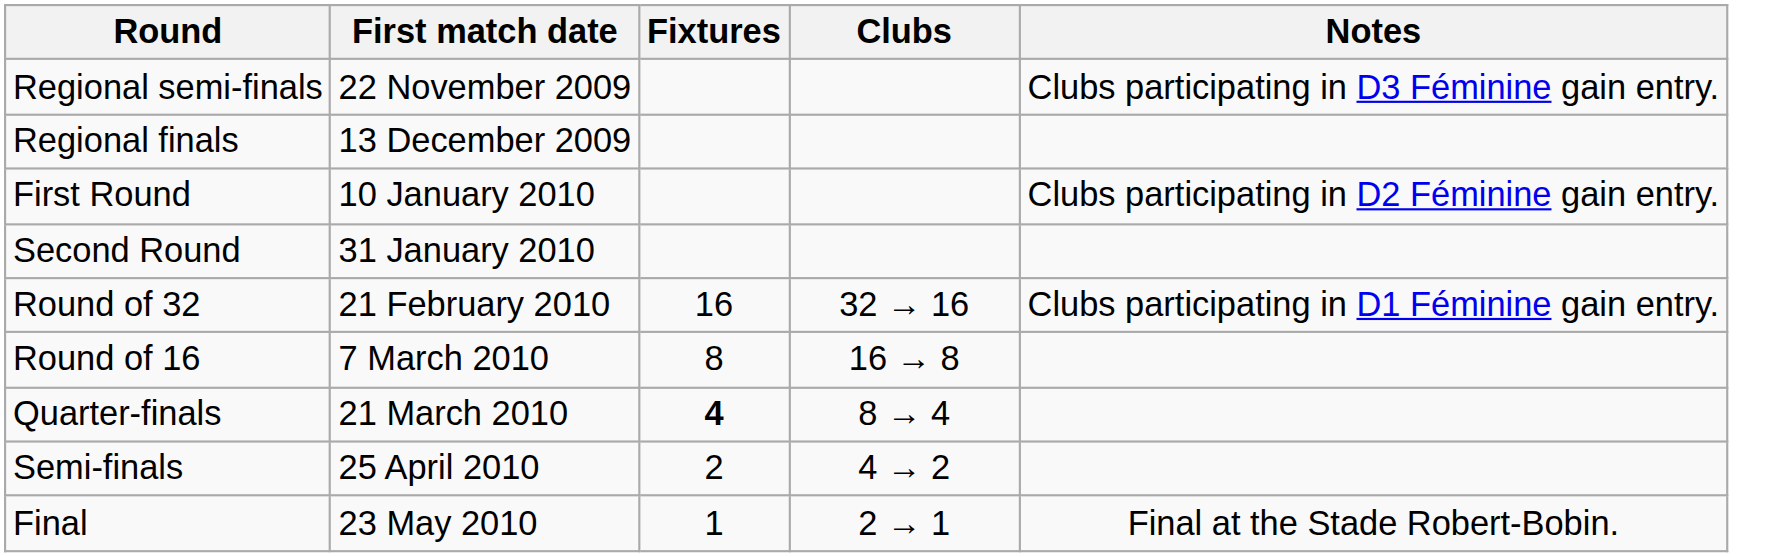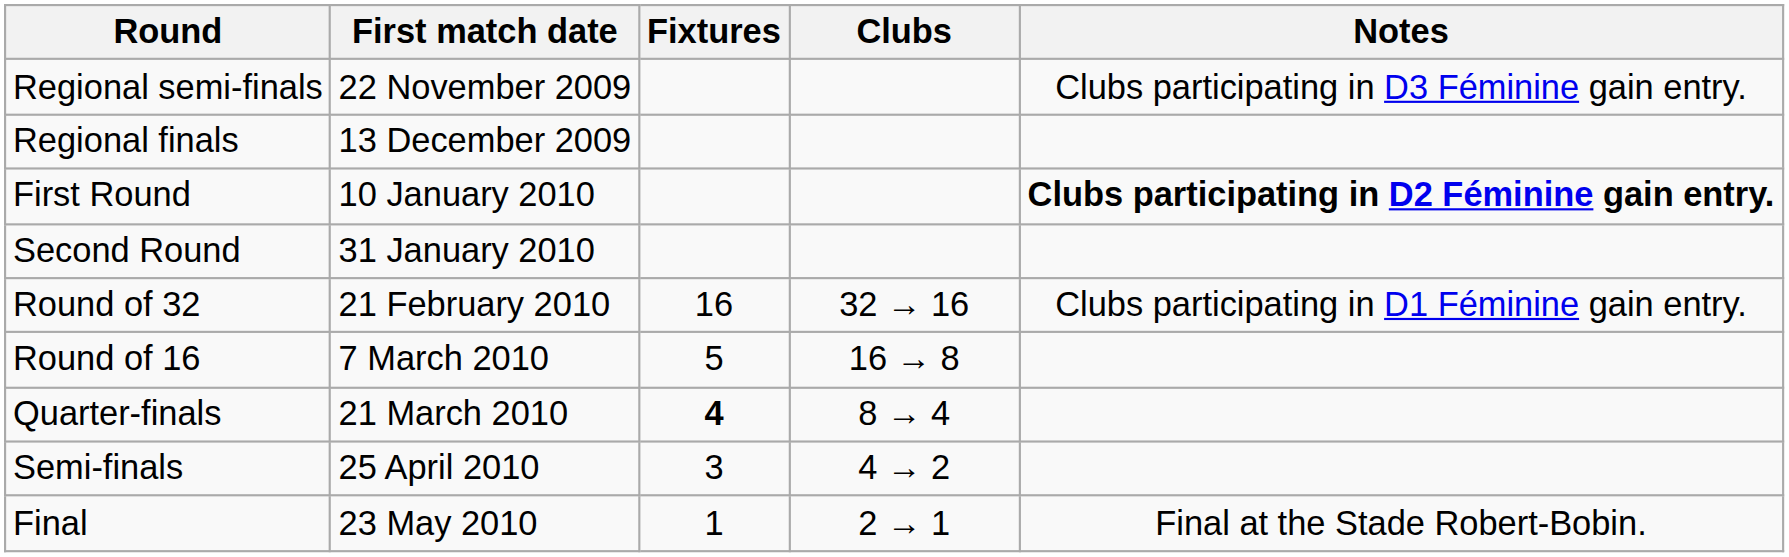 <table class="wikitable">
 <tr>
 <th>Round</th>
 <th>First match date</th>
 <th>Fixtures</th>
 <th width=100>Clubs</th>
 <th>Notes</th>
 </tr>
 <tr align=center>
 <td align=left>Regional semi-finals</td>
 <td align=left>22 November 2009</td>
 <td></td>
 <td></td>
 <td>Clubs participating in <a href='#'>D3 Féminine</a> gain entry.</td>
 </tr>
 <tr align=center>
 <td align=left>Regional finals</td>
 <td align=left>13 December 2009</td>
 <td></td>
 <td></td>
 </tr>
 <tr align=center>
 <td align=left>First Round</td>
 <td align=left>10 January 2010</td>
 <td></td>
 <td></td>
-<td>Clubs participating in <a href='#'>D2 Féminine</a> gain entry.</td>
+<td><strong>Clubs participating in <a href='#'>D2 Féminine</a> gain entry.</strong></td>
 </tr>
 <tr align=center>
 <td align=left>Second Round</td>
 <td align=left>31 January 2010</td>
 <td></td>
 <td></td>
 <td></td>
 </tr>
 <tr align=center>
 <td align=left>Round of 32</td>
 <td align=left>21 February 2010</td>
 <td>16</td>
 <td>32 → 16</td>
 <td>Clubs participating in <a href='#'>D1 Féminine</a> gain entry.</td>
 </tr>
 <tr align=center>
 <td align=left>Round of 16</td>
 <td align=left>7 March 2010</td>
-<td>8</td>
+<td>5</td>
 <td>16 → 8</td>
 <td></td>
 </tr>
 <tr align=center>
 <td align=left>Quarter-finals</td>
 <td align=left>21 March 2010</td>
 <td><strong>4</strong></td>
 <td>8 → 4</td>
 <td></td>
 </tr>
 <tr align=center>
 <td align=left>Semi-finals</td>
 <td align=left>25 April 2010</td>
-<td>2</td>
+<td>3</td>
 <td>4 → 2</td>
 <td></td>
 </tr>
 <tr align=center>
 <td align=left>Final</td>
 <td align=left>23 May 2010</td>
 <td>1</td>
 <td>2 → 1</td>
 <td>Final at the Stade Robert-Bobin.</td>
 </tr>
 </table>
